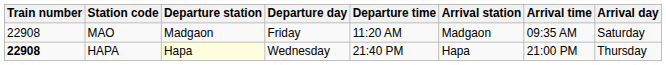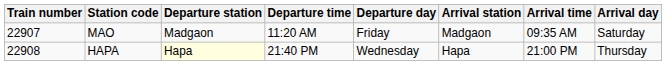 <table class="wikitable">
 <tr>
 <th>Train number</th>
 <th>Station code</th>
 <th>Departure station</th>
+<th>Departure time</th>
 <th>Departure day</th>
-<th>Departure time</th>
 <th>Arrival station</th>
 <th>Arrival time</th>
 <th>Arrival day</th>
 </tr>
 <tr>
-<td>22908</td>
+<td>22907</td>
 <td>MAO</td>
 <td>Madgaon</td>
+<td>11:20 AM</td>
 <td>Friday</td>
-<td>11:20 AM</td>
 <td>Madgaon</td>
 <td>09:35 AM</td>
 <td>Saturday</td>
 </tr>
 <tr>
-<td><strong>22908</strong></td>
+<td>22908</td>
 <td>HAPA</td>
 <td style="background: lightyellow;">Hapa</td>
+<td>21:40 PM</td>
 <td>Wednesday</td>
-<td>21:40 PM</td>
 <td>Hapa</td>
 <td>21:00 PM</td>
 <td>Thursday</td>
 </tr>
 </table>
